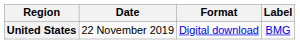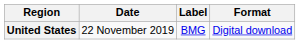 <table class="wikitable plainrowheaders" style="text-align:center">
 <tr>
 <th>Region</th>
 <th>Date</th>
+<th>Label</th>
 <th>Format</th>
-<th>Label</th>
 </tr>
 <tr>
 <th scope="row">United States</th>
 <td>22 November 2019</td>
+<td><a href='#'>BMG</a></td>
 <td><a href='#'>Digital download</a></td>
-<td><a href='#'>BMG</a></td>
 </tr>
 </table>
